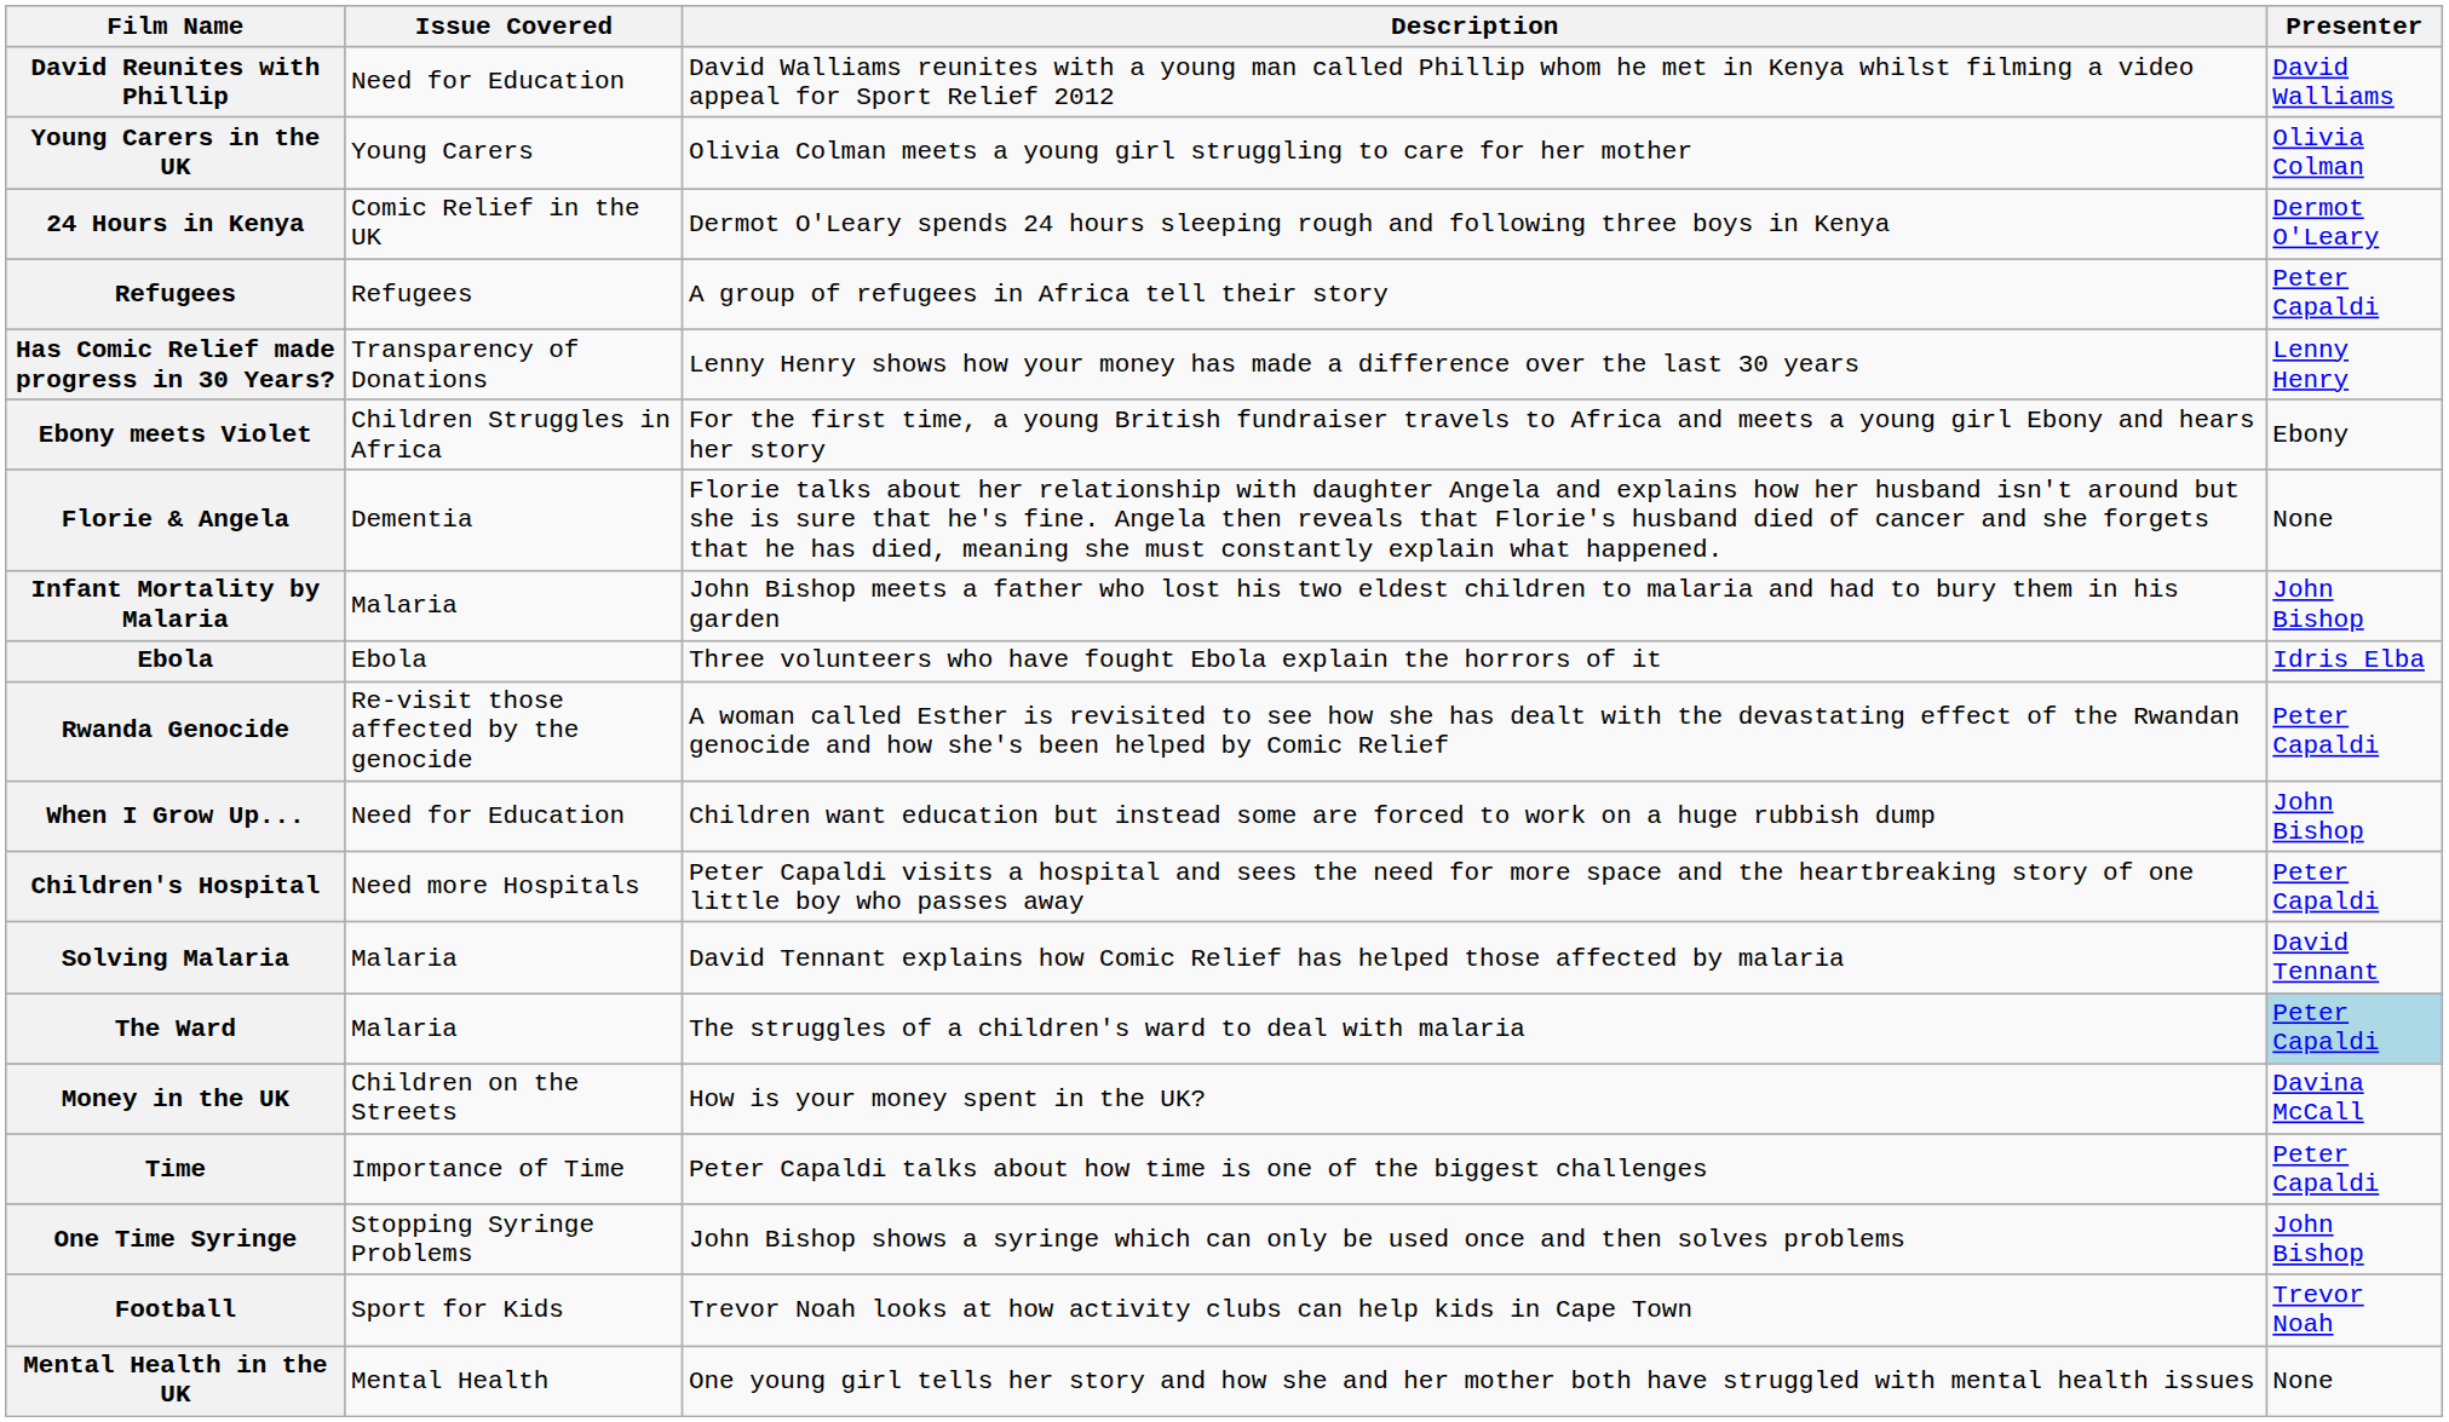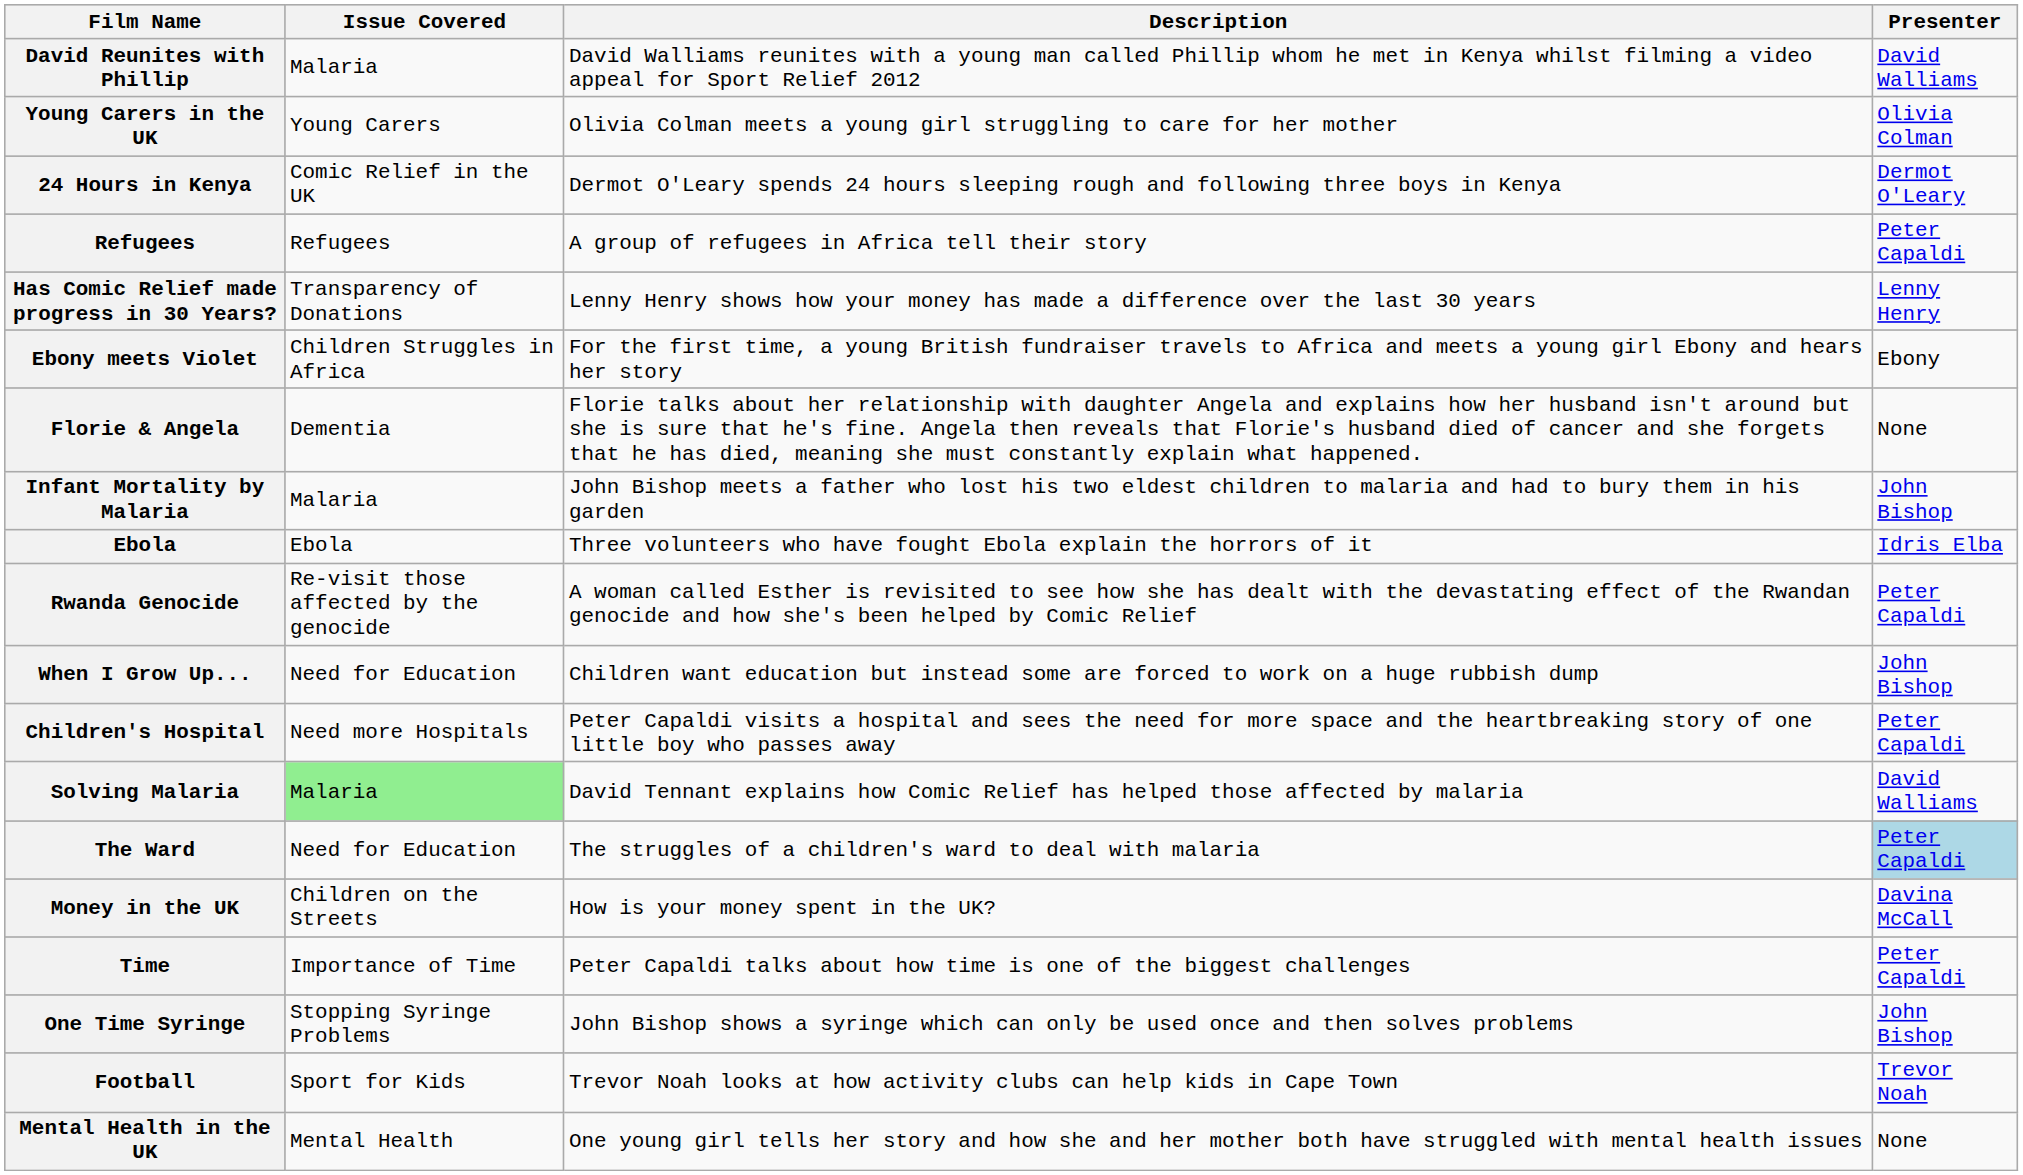 <table class="wikitable">
 <tr>
 <th>Film Name</th>
 <th>Issue Covered</th>
 <th>Description</th>
 <th>Presenter</th>
 </tr>
 <tr>
 <th>David Reunites with Phillip</th>
-<td>Need for Education</td>
+<td>Malaria</td>
 <td>David Walliams reunites with a young man called Phillip whom he met in Kenya whilst filming a video appeal for Sport Relief 2012</td>
 <td><a href='#'>David Walliams</a></td>
 </tr>
 <tr>
 <th>Young Carers in the UK</th>
 <td>Young Carers</td>
 <td>Olivia Colman meets a young girl struggling to care for her mother</td>
 <td><a href='#'>Olivia Colman</a></td>
 </tr>
 <tr>
 <th>24 Hours in Kenya</th>
 <td>Comic Relief in the UK</td>
 <td>Dermot O'Leary spends 24 hours sleeping rough and following three boys in Kenya</td>
 <td><a href='#'>Dermot O'Leary</a></td>
 </tr>
 <tr>
 <th>Refugees</th>
 <td>Refugees</td>
 <td>A group of refugees in Africa tell their story</td>
 <td><a href='#'>Peter Capaldi</a></td>
 </tr>
 <tr>
 <th>Has Comic Relief made progress in 30 Years?</th>
 <td>Transparency of Donations</td>
 <td>Lenny Henry shows how your money has made a difference over the last 30 years</td>
 <td><a href='#'>Lenny Henry</a></td>
 </tr>
 <tr>
 <th>Ebony meets Violet</th>
 <td>Children Struggles in Africa</td>
 <td>For the first time, a young British fundraiser travels to Africa and meets a young girl Ebony and hears her story</td>
 <td>Ebony</td>
 </tr>
 <tr>
 <th>Florie & Angela</th>
 <td>Dementia</td>
 <td>Florie talks about her relationship with daughter Angela and explains how her husband isn't around but she is sure that he's fine. Angela then reveals that Florie's husband died of cancer and she forgets that he has died, meaning she must constantly explain what happened.</td>
 <td>None</td>
 </tr>
 <tr>
 <th>Infant Mortality by Malaria</th>
 <td>Malaria</td>
 <td>John Bishop meets a father who lost his two eldest children to malaria and had to bury them in his garden</td>
 <td><a href='#'>John Bishop</a></td>
 </tr>
 <tr>
 <th>Ebola</th>
 <td>Ebola</td>
 <td>Three volunteers who have fought Ebola explain the horrors of it</td>
 <td><a href='#'>Idris Elba</a></td>
 </tr>
 <tr>
 <th>Rwanda Genocide</th>
 <td>Re-visit those affected by the genocide</td>
 <td>A woman called Esther is revisited to see how she has dealt with the devastating effect of the Rwandan genocide and how she's been helped by Comic Relief</td>
 <td><a href='#'>Peter Capaldi</a></td>
 </tr>
 <tr>
 <th>When I Grow Up...</th>
 <td>Need for Education</td>
 <td>Children want education but instead some are forced to work on a huge rubbish dump</td>
 <td><a href='#'>John Bishop</a></td>
 </tr>
 <tr>
 <th>Children's Hospital</th>
 <td>Need more Hospitals</td>
 <td>Peter Capaldi visits a hospital and sees the need for more space and the heartbreaking story of one little boy who passes away</td>
 <td><a href='#'>Peter Capaldi</a></td>
 </tr>
 <tr>
 <th>Solving Malaria</th>
-<td>Malaria</td>
+<td style="background: lightgreen;">Malaria</td>
 <td>David Tennant explains how Comic Relief has helped those affected by malaria</td>
-<td><a href='#'>David Tennant</a></td>
+<td><a href='#'>David Walliams</a></td>
 </tr>
 <tr>
 <th>The Ward</th>
-<td>Malaria</td>
+<td>Need for Education</td>
 <td>The struggles of a children's ward to deal with malaria</td>
 <td style="background: lightblue;"><a href='#'>Peter Capaldi</a></td>
 </tr>
 <tr>
 <th>Money in the UK</th>
 <td>Children on the Streets</td>
 <td>How is your money spent in the UK?</td>
 <td><a href='#'>Davina McCall</a></td>
 </tr>
 <tr>
 <th>Time</th>
 <td>Importance of Time</td>
 <td>Peter Capaldi talks about how time is one of the biggest challenges</td>
 <td><a href='#'>Peter Capaldi</a></td>
 </tr>
 <tr>
 <th>One Time Syringe</th>
 <td>Stopping Syringe Problems</td>
 <td>John Bishop shows a syringe which can only be used once and then solves problems</td>
 <td><a href='#'>John Bishop</a></td>
 </tr>
 <tr>
 <th>Football</th>
 <td>Sport for Kids</td>
 <td>Trevor Noah looks at how activity clubs can help kids in Cape Town</td>
 <td><a href='#'>Trevor Noah</a></td>
 </tr>
 <tr>
 <th>Mental Health in the UK</th>
 <td>Mental Health</td>
 <td>One young girl tells her story and how she and her mother both have struggled with mental health issues</td>
 <td>None</td>
 </tr>
 </table>
